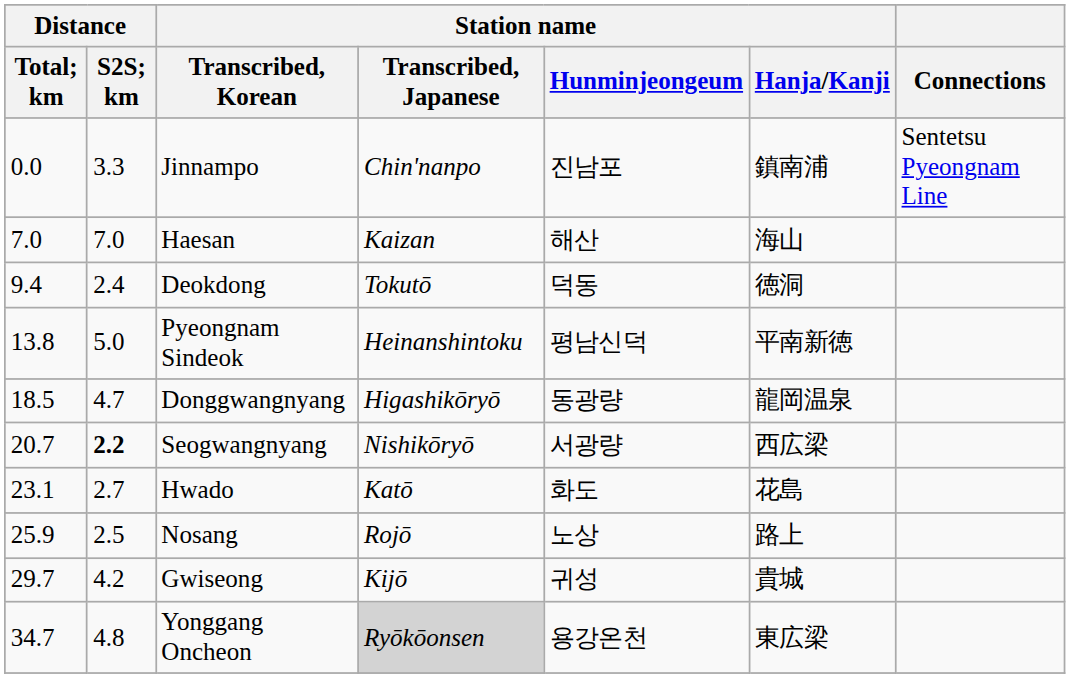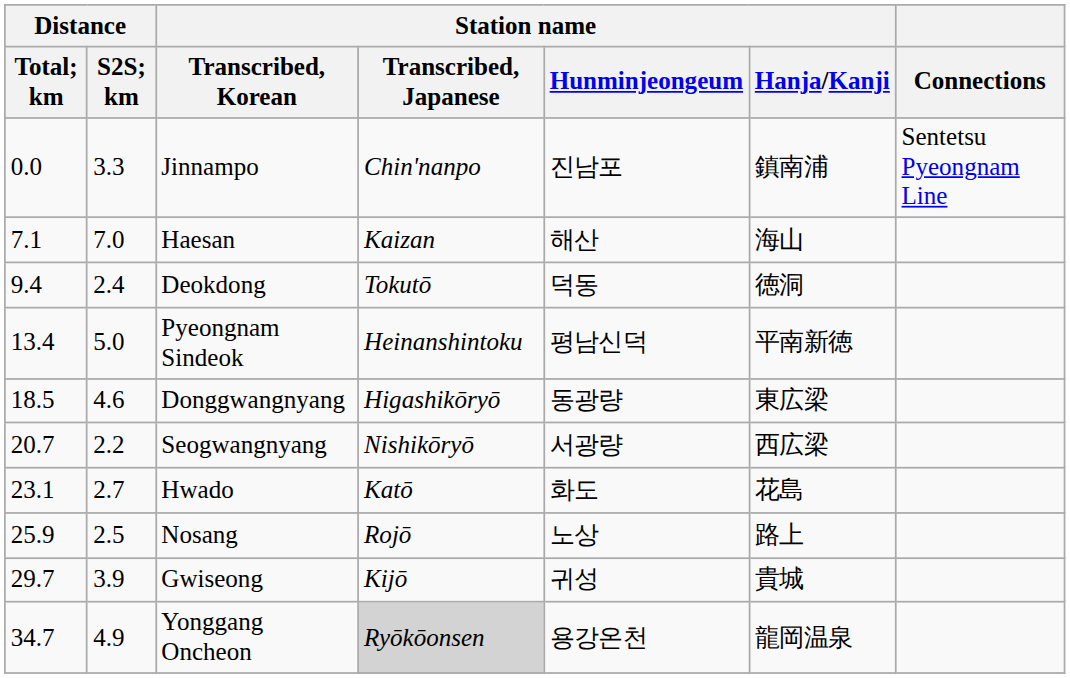 <table class="wikitable" style="font-size:90%;">
 <tr>
 <th colspan="2">Distance</th>
 <th colspan="4">Station name</th>
 <th colspan="3"></th>
 </tr>
 <tr>
 <th>Total; km</th>
 <th>S2S; km</th>
 <th>Transcribed, Korean</th>
 <th>Transcribed, Japanese</th>
 <th><a href='#'>Hunminjeongeum</a></th>
 <th><a href='#'>Hanja</a>/<a href='#'>Kanji</a></th>
 <th>Connections</th>
 </tr>
 <tr>
 <td>0.0</td>
 <td>3.3</td>
 <td>Jinnampo</td>
 <td><em>Chin'nanpo</em></td>
 <td>진남포</td>
 <td>鎮南浦</td>
 <td>Sentetsu <a href='#'>Pyeongnam Line</a></td>
 </tr>
 <tr>
-<td>7.0</td>
+<td>7.1</td>
 <td>7.0</td>
 <td>Haesan</td>
 <td><em>Kaizan</em></td>
 <td>해산</td>
 <td>海山</td>
 <td></td>
 </tr>
 <tr>
 <td>9.4</td>
 <td>2.4</td>
 <td>Deokdong</td>
 <td><em>Tokutō</em></td>
 <td>덕동</td>
 <td>徳洞</td>
 <td></td>
 </tr>
 <tr>
-<td>13.8</td>
+<td>13.4</td>
 <td>5.0</td>
 <td>Pyeongnam Sindeok</td>
 <td><em>Heinanshintoku</em></td>
 <td>평남신덕</td>
 <td>平南新徳</td>
 <td></td>
 </tr>
 <tr>
 <td>18.5</td>
-<td>4.7</td>
+<td>4.6</td>
 <td>Donggwangnyang</td>
 <td><em>Higashikōryō</em></td>
 <td>동광량</td>
-<td>龍岡温泉</td>
+<td>東広梁</td>
 <td></td>
 </tr>
 <tr>
 <td>20.7</td>
-<td><strong>2.2</strong></td>
+<td>2.2</td>
 <td>Seogwangnyang</td>
 <td><em>Nishikōryō</em></td>
 <td>서광량</td>
 <td>西広梁</td>
 <td></td>
 </tr>
 <tr>
 <td>23.1</td>
 <td>2.7</td>
 <td>Hwado</td>
 <td><em>Katō</em></td>
 <td>화도</td>
 <td>花島</td>
 <td></td>
 </tr>
 <tr>
 <td>25.9</td>
 <td>2.5</td>
 <td>Nosang</td>
 <td><em>Rojō</em></td>
 <td>노상</td>
 <td>路上</td>
 <td></td>
 </tr>
 <tr>
 <td>29.7</td>
-<td>4.2</td>
+<td>3.9</td>
 <td>Gwiseong</td>
 <td><em>Kijō</em></td>
 <td>귀성</td>
 <td>貴城</td>
 <td></td>
 </tr>
 <tr>
 <td>34.7</td>
-<td>4.8</td>
+<td>4.9</td>
 <td>Yonggang Oncheon</td>
 <td style="background: lightgrey;"><em>Ryōkōonsen</em></td>
 <td>용강온천</td>
-<td>東広梁</td>
+<td>龍岡温泉</td>
 <td></td>
 </tr>
 </table>
